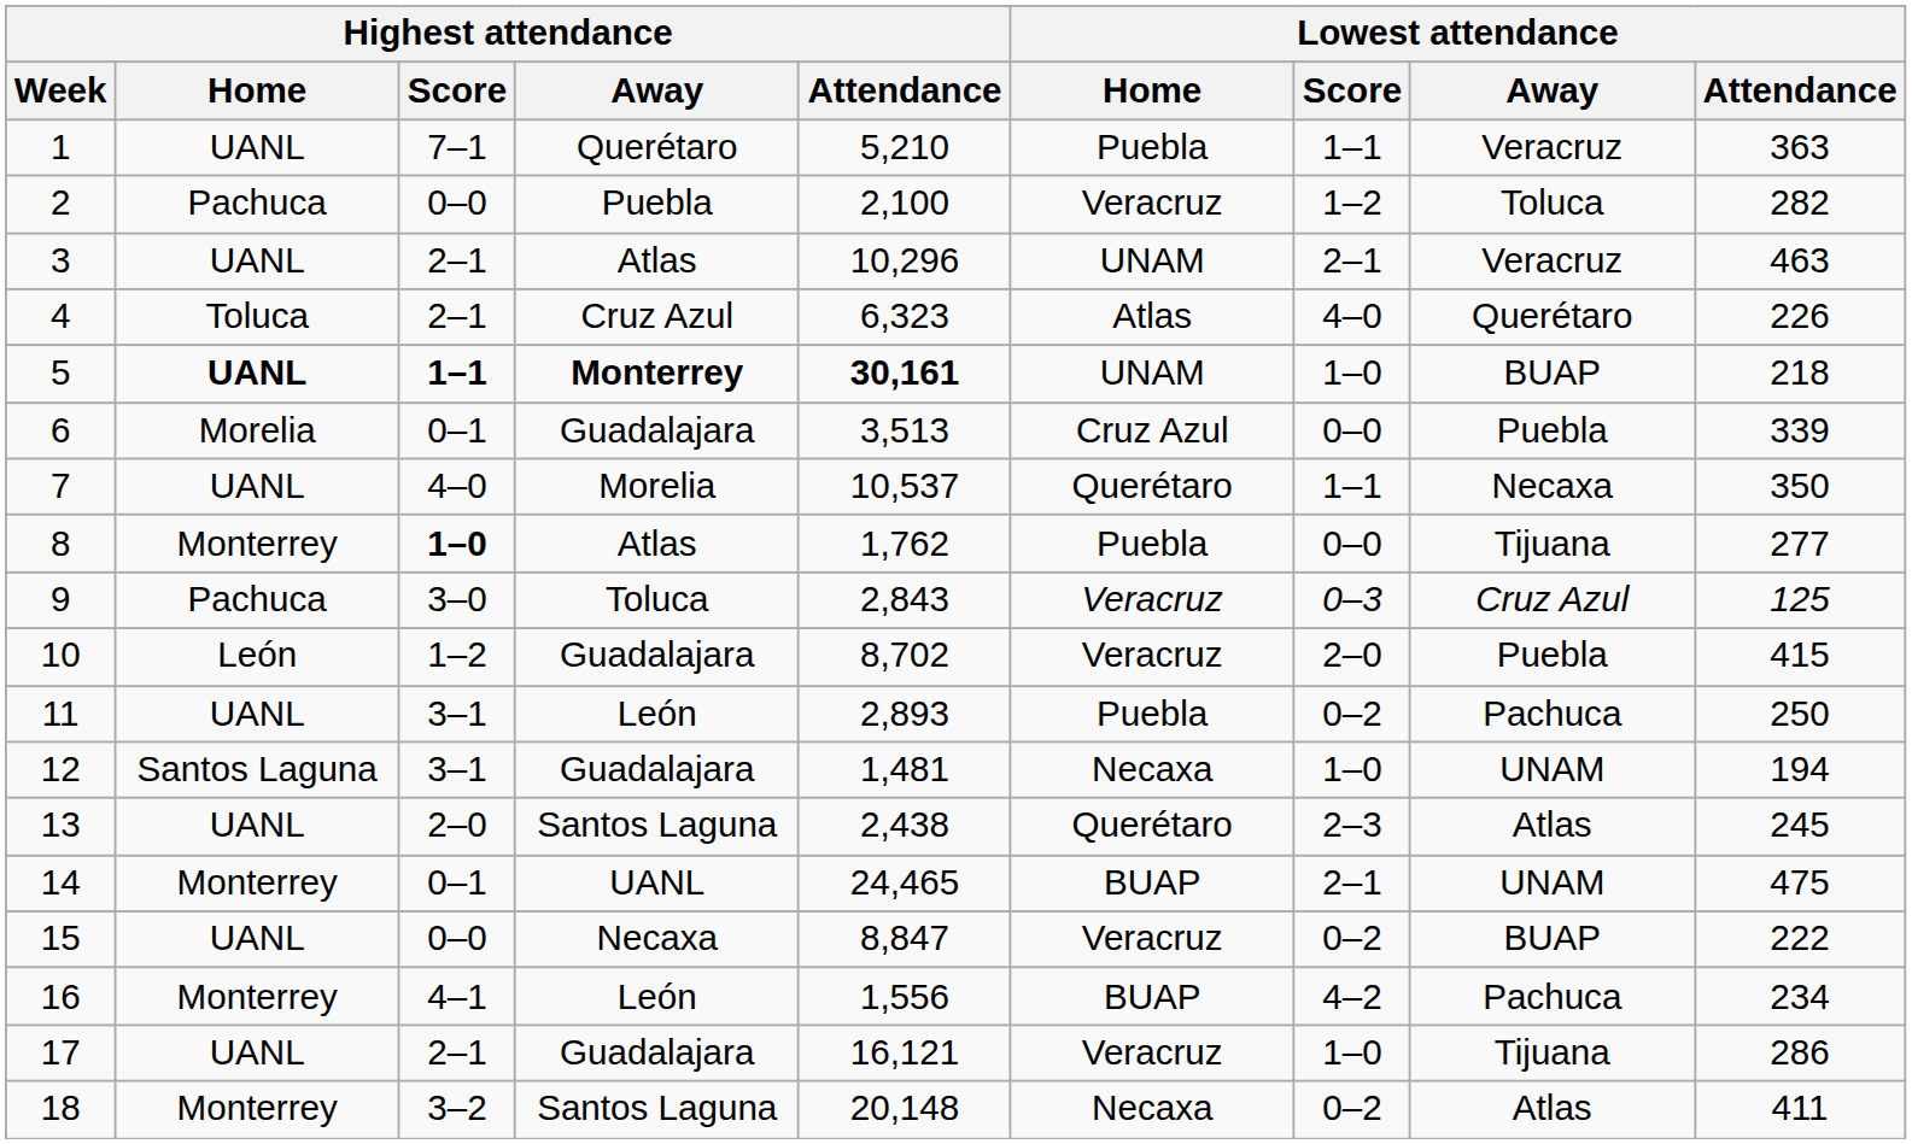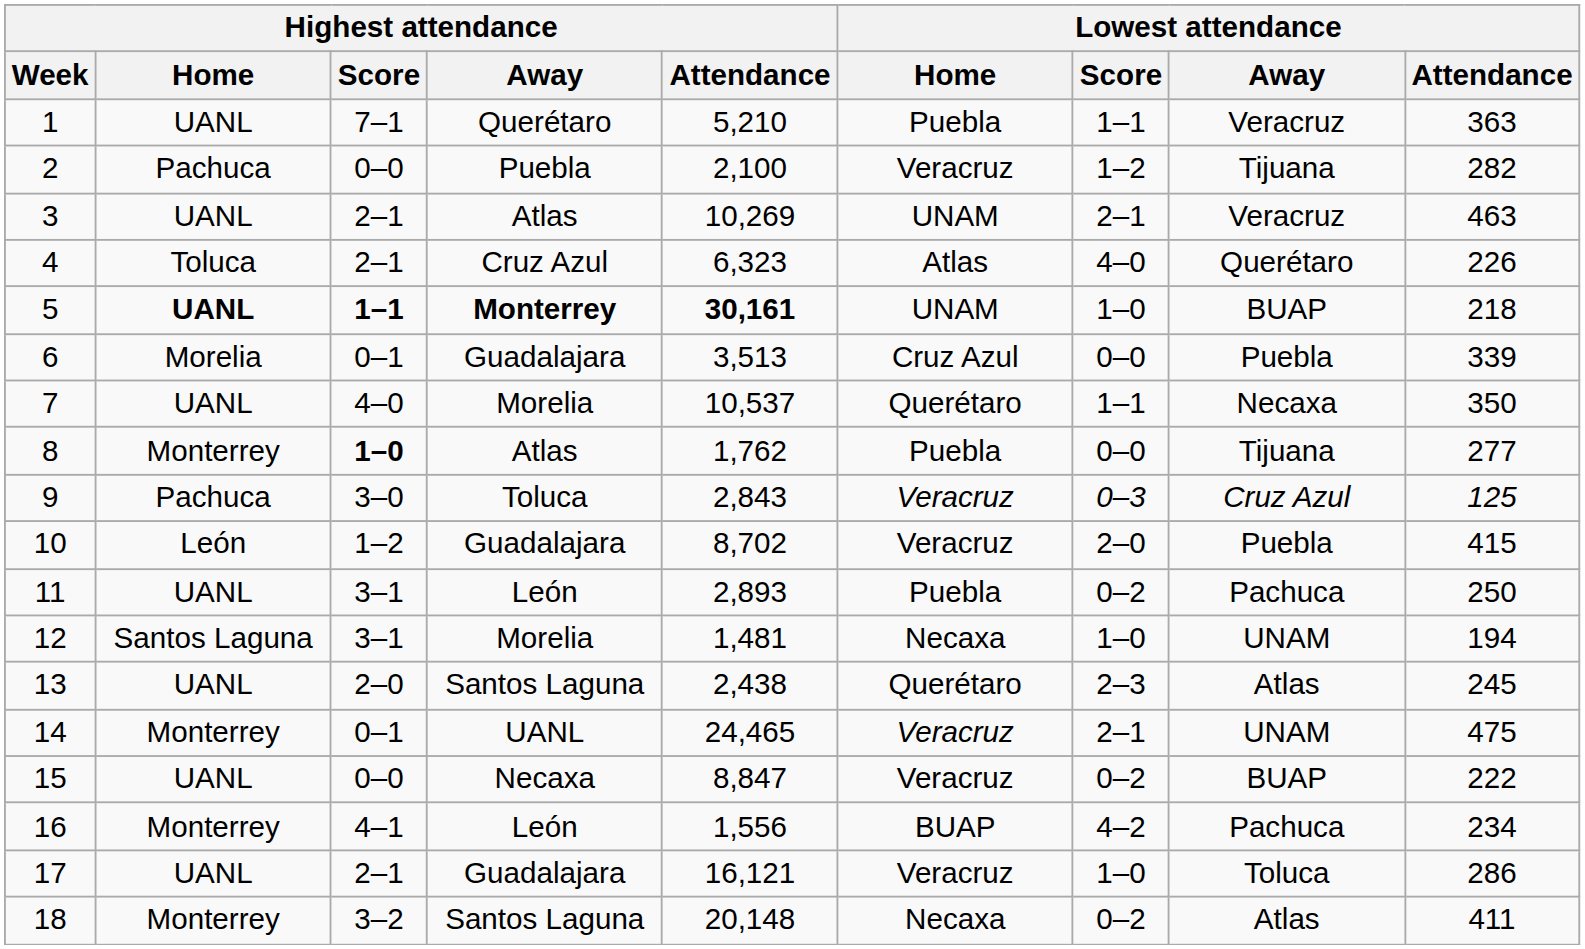 <table class="wikitable" style="text-align:center">
 <tr>
 <th colspan=5>Highest attendance</th>
 <th colspan=4>Lowest attendance</th>
 </tr>
 <tr>
 <th>Week</th>
 <th class="unsortable" width=120>Home</th>
 <th>Score</th>
 <th class="unsortable" width=120>Away</th>
 <th>Attendance</th>
 <th class="unsortable" width=120>Home</th>
 <th>Score</th>
 <th class="unsortable" width=120>Away</th>
 <th>Attendance</th>
 </tr>
 <tr>
 <td>1</td>
 <td>UANL</td>
 <td>7–1</td>
 <td>Querétaro</td>
 <td>5,210</td>
 <td>Puebla</td>
 <td>1–1</td>
 <td>Veracruz</td>
 <td>363</td>
 </tr>
 <tr>
 <td>2</td>
 <td>Pachuca</td>
 <td>0–0</td>
 <td>Puebla</td>
 <td>2,100</td>
 <td>Veracruz</td>
 <td>1–2</td>
-<td>Toluca</td>
+<td>Tijuana</td>
 <td>282</td>
 </tr>
 <tr>
 <td>3</td>
 <td>UANL</td>
 <td>2–1</td>
 <td>Atlas</td>
-<td>10,296</td>
+<td>10,269</td>
 <td>UNAM</td>
 <td>2–1</td>
 <td>Veracruz</td>
 <td>463</td>
 </tr>
 <tr>
 <td>4</td>
 <td>Toluca</td>
 <td>2–1</td>
 <td>Cruz Azul</td>
 <td>6,323</td>
 <td>Atlas</td>
 <td>4–0</td>
 <td>Querétaro</td>
 <td>226</td>
 </tr>
 <tr>
 <td>5</td>
 <td><strong>UANL</strong></td>
 <td><strong>1–1</strong></td>
 <td><strong>Monterrey</strong></td>
 <td><strong>30,161</strong></td>
 <td>UNAM</td>
 <td>1–0</td>
 <td>BUAP</td>
 <td>218</td>
 </tr>
 <tr>
 <td>6</td>
 <td>Morelia</td>
 <td>0–1</td>
 <td>Guadalajara</td>
 <td>3,513</td>
 <td>Cruz Azul</td>
 <td>0–0</td>
 <td>Puebla</td>
 <td>339</td>
 </tr>
 <tr>
 <td>7</td>
 <td>UANL</td>
 <td>4–0</td>
 <td>Morelia</td>
 <td>10,537</td>
 <td>Querétaro</td>
 <td>1–1</td>
 <td>Necaxa</td>
 <td>350</td>
 </tr>
 <tr>
 <td>8</td>
 <td>Monterrey</td>
 <td><strong>1–0</strong></td>
 <td>Atlas</td>
 <td>1,762</td>
 <td>Puebla</td>
 <td>0–0</td>
 <td>Tijuana</td>
 <td>277</td>
 </tr>
 <tr>
 <td>9</td>
 <td>Pachuca</td>
 <td>3–0</td>
 <td>Toluca</td>
 <td>2,843</td>
 <td><em>Veracruz</em></td>
 <td><em>0–3</em></td>
 <td><em>Cruz Azul</em></td>
 <td><em>125</em></td>
 </tr>
 <tr>
 <td>10</td>
 <td>León</td>
 <td>1–2</td>
 <td>Guadalajara</td>
 <td>8,702</td>
 <td>Veracruz</td>
 <td>2–0</td>
 <td>Puebla</td>
 <td>415</td>
 </tr>
 <tr>
 <td>11</td>
 <td>UANL</td>
 <td>3–1</td>
 <td>León</td>
 <td>2,893</td>
 <td>Puebla</td>
 <td>0–2</td>
 <td>Pachuca</td>
 <td>250</td>
 </tr>
 <tr>
 <td>12</td>
 <td>Santos Laguna</td>
 <td>3–1</td>
-<td>Guadalajara</td>
+<td>Morelia</td>
 <td>1,481</td>
 <td>Necaxa</td>
 <td>1–0</td>
 <td>UNAM</td>
 <td>194</td>
 </tr>
 <tr>
 <td>13</td>
 <td>UANL</td>
 <td>2–0</td>
 <td>Santos Laguna</td>
 <td>2,438</td>
 <td>Querétaro</td>
 <td>2–3</td>
 <td>Atlas</td>
 <td>245</td>
 </tr>
 <tr>
 <td>14</td>
 <td>Monterrey</td>
 <td>0–1</td>
 <td>UANL</td>
 <td>24,465</td>
-<td>BUAP</td>
+<td><em>Veracruz</em></td>
 <td>2–1</td>
 <td>UNAM</td>
 <td>475</td>
 </tr>
 <tr>
 <td>15</td>
 <td>UANL</td>
 <td>0–0</td>
 <td>Necaxa</td>
 <td>8,847</td>
 <td>Veracruz</td>
 <td>0–2</td>
 <td>BUAP</td>
 <td>222</td>
 </tr>
 <tr>
 <td>16</td>
 <td>Monterrey</td>
 <td>4–1</td>
 <td>León</td>
 <td>1,556</td>
 <td>BUAP</td>
 <td>4–2</td>
 <td>Pachuca</td>
 <td>234</td>
 </tr>
 <tr>
 <td>17</td>
 <td>UANL</td>
 <td>2–1</td>
 <td>Guadalajara</td>
 <td>16,121</td>
 <td>Veracruz</td>
 <td>1–0</td>
-<td>Tijuana</td>
+<td>Toluca</td>
 <td>286</td>
 </tr>
 <tr>
 <td>18</td>
 <td>Monterrey</td>
 <td>3–2</td>
 <td>Santos Laguna</td>
 <td>20,148</td>
 <td>Necaxa</td>
 <td>0–2</td>
 <td>Atlas</td>
 <td>411</td>
 </tr>
 </table>
